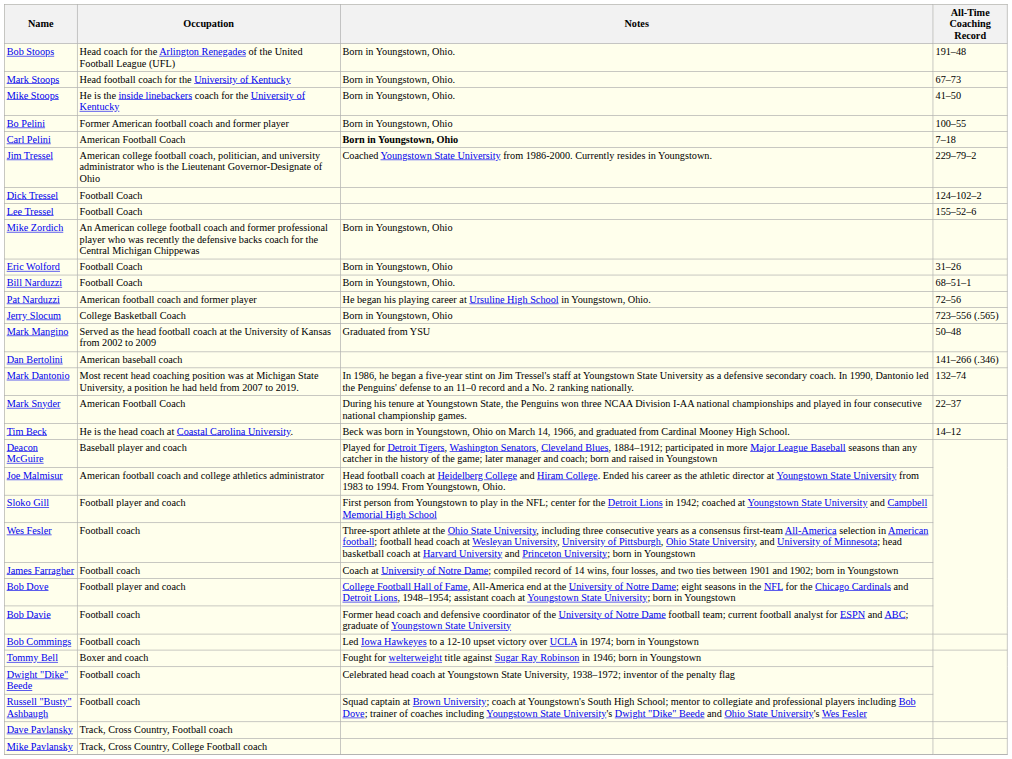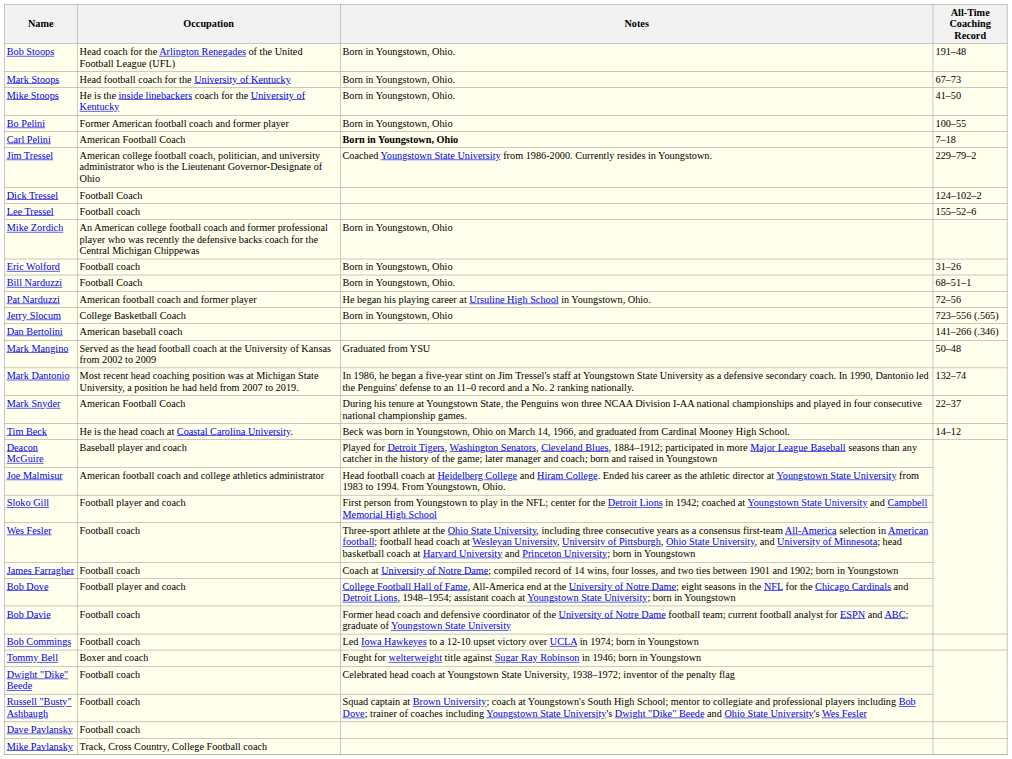 <table class="wikitable sortable" style="background:#ffffec;">
 <tr>
 <th scope=col>Name</th>
 <th scope=col>Occupation</th>
 <th scope=col>Notes</th>
 <th scope=col>All-Time Coaching Record</th>
 </tr>
 <tr style="vertical-align:top;">
 <td><a href='#'>Bob Stoops</a></td>
 <td>Head coach for the <a href='#'>Arlington Renegades</a> of the United Football League (UFL)</td>
 <td>Born in Youngstown, Ohio.</td>
 <td>191–48</td>
 </tr>
 <tr style="vertical-align:top;">
 <td><a href='#'>Mark Stoops</a></td>
 <td>Head football coach for the <a href='#'>University of Kentucky</a></td>
 <td>Born in Youngstown, Ohio.</td>
 <td>67–73</td>
 </tr>
 <tr style="vertical-align:top;">
 <td><a href='#'>Mike Stoops</a></td>
 <td>He is the <a href='#'>inside linebackers</a> coach for the <a href='#'>University of Kentucky</a></td>
 <td>Born in Youngstown, Ohio.</td>
 <td>41–50</td>
 </tr>
 <tr style="vertical-align:top;">
 <td><a href='#'>Bo Pelini</a></td>
 <td>Former American football coach and former player</td>
 <td>Born in Youngstown, Ohio</td>
 <td>100–55</td>
 </tr>
 <tr style="vertical-align:top;">
 <td><a href='#'>Carl Pelini</a></td>
 <td>American Football Coach</td>
 <td><strong>Born in Youngstown, Ohio</strong></td>
 <td>7–18</td>
 </tr>
 <tr style="vertical-align:top;">
 <td><a href='#'>Jim Tressel</a></td>
 <td>American college football coach, politician, and university administrator who is the Lieutenant Governor-Designate of Ohio</td>
 <td>Coached <a href='#'>Youngstown State University</a> from 1986-2000. Currently resides in Youngstown.</td>
 <td>229–79–2</td>
 </tr>
 <tr style="vertical-align:top;">
 <td><a href='#'>Dick Tressel</a></td>
 <td>Football Coach</td>
 <td></td>
 <td>124–102–2</td>
 </tr>
 <tr style="vertical-align:top;">
 <td><a href='#'>Lee Tressel</a></td>
-<td>Football Coach</td>
+<td>Football coach</td>
 <td></td>
 <td>155–52–6</td>
 </tr>
 <tr style="vertical-align:top;">
 <td><a href='#'>Mike Zordich</a></td>
 <td>An American college football coach and former professional player who was recently the defensive backs coach for the Central Michigan Chippewas</td>
 <td>Born in Youngstown, Ohio</td>
 <td></td>
 </tr>
 <tr style="vertical-align:top;">
 <td><a href='#'>Eric Wolford</a></td>
-<td>Football Coach</td>
+<td>Football coach</td>
 <td>Born in Youngstown, Ohio</td>
 <td>31–26</td>
 </tr>
 <tr style="vertical-align:top;">
 <td><a href='#'>Bill Narduzzi</a></td>
 <td>Football Coach</td>
 <td>Born in Youngstown, Ohio.</td>
 <td>68–51–1</td>
 </tr>
 <tr style="vertical-align:top;">
 <td><a href='#'>Pat Narduzzi</a></td>
 <td>American football coach and former player</td>
 <td>He began his playing career at <a href='#'>Ursuline High School</a> in Youngstown, Ohio.</td>
 <td>72–56</td>
 </tr>
 <tr style="vertical-align:top;">
 <td><a href='#'>Jerry Slocum</a></td>
 <td>College Basketball Coach</td>
 <td>Born in Youngstown, Ohio</td>
 <td>723–556 (.565)</td>
 </tr>
 <tr style="vertical-align:top;">
+<td><a href='#'>Dan Bertolini</a></td>
+<td>American baseball coach</td>
+<td></td>
+<td>141–266 (.346)</td>
+</tr>
+<tr style="vertical-align:top;">
 <td><a href='#'>Mark Mangino</a></td>
 <td>Served as the head football coach at the University of Kansas from 2002 to 2009</td>
 <td>Graduated from YSU</td>
 <td>50–48</td>
-</tr>
-<tr style="vertical-align:top;">
-<td><a href='#'>Dan Bertolini</a></td>
-<td>American baseball coach</td>
-<td></td>
-<td>141–266 (.346)</td>
 </tr>
 <tr style="vertical-align:top;">
 <td><a href='#'>Mark Dantonio</a></td>
 <td>Most recent head coaching position was at Michigan State University, a position he had held from 2007 to 2019.</td>
 <td>In 1986, he began a five-year stint on Jim Tressel's staff at Youngstown State University as a defensive secondary coach. In 1990, Dantonio led the Penguins' defense to an 11–0 record and a No. 2 ranking nationally.</td>
 <td>132–74</td>
 </tr>
 <tr style="vertical-align:top;">
 <td><a href='#'>Mark Snyder</a></td>
 <td>American Football Coach</td>
 <td>During his tenure at Youngstown State, the Penguins won three NCAA Division I-AA national championships and played in four consecutive national championship games.</td>
 <td>22–37</td>
 </tr>
 <tr style="vertical-align:top;">
 <td><a href='#'>Tim Beck</a></td>
 <td>He is the head coach at <a href='#'>Coastal Carolina University</a>.</td>
 <td>Beck was born in Youngstown, Ohio on March 14, 1966, and graduated from Cardinal Mooney High School.</td>
 <td>14–12</td>
 </tr>
 <tr style="vertical-align:top;">
 <td><a href='#'>Deacon McGuire</a></td>
 <td>Baseball player and coach</td>
 <td>Played for <a href='#'>Detroit Tigers</a>, <a href='#'>Washington Senators</a>, <a href='#'>Cleveland Blues</a>, 1884–1912; participated in more <a href='#'>Major League Baseball</a> seasons than any catcher in the history of the game; later manager and coach; born and raised in Youngstown</td>
 </tr>
 <tr style="vertical-align:top;">
 <td><a href='#'>Joe Malmisur</a></td>
 <td>American football coach and college athletics administrator</td>
 <td>Head football coach at <a href='#'>Heidelberg College</a> and <a href='#'>Hiram College</a>. Ended his career as the athletic director at <a href='#'>Youngstown State University</a> from 1983 to 1994. From Youngstown, Ohio.</td>
 </tr>
 <tr style="vertical-align:top;">
 <td><a href='#'>Sloko Gill</a></td>
 <td>Football player and coach</td>
 <td>First person from Youngstown to play in the NFL; center for the <a href='#'>Detroit Lions</a> in 1942; coached at <a href='#'>Youngstown State University</a> and <a href='#'>Campbell Memorial High School</a></td>
 </tr>
 <tr style="vertical-align:top;">
 <td><a href='#'>Wes Fesler</a></td>
 <td>Football coach</td>
 <td>Three-sport athlete at the <a href='#'>Ohio State University</a>, including three consecutive years as a consensus first-team <a href='#'>All-America</a> selection in <a href='#'>American football</a>; football head coach at <a href='#'>Wesleyan University</a>, <a href='#'>University of Pittsburgh</a>, <a href='#'>Ohio State University</a>, and <a href='#'>University of Minnesota</a>; head basketball coach at <a href='#'>Harvard University</a> and <a href='#'>Princeton University</a>; born in Youngstown</td>
 </tr>
 <tr style="vertical-align:top;">
 <td><a href='#'>James Farragher</a></td>
 <td>Football coach</td>
 <td>Coach at <a href='#'>University of Notre Dame</a>; compiled record of 14 wins, four losses, and two ties between 1901 and 1902; born in Youngstown</td>
 </tr>
 <tr style="vertical-align:top;">
 <td><a href='#'>Bob Dove</a></td>
 <td>Football player and coach</td>
 <td><a href='#'>College Football Hall of Fame</a>, All-America end at the <a href='#'>University of Notre Dame</a>; eight seasons in the <a href='#'>NFL</a> for the <a href='#'>Chicago Cardinals</a> and <a href='#'>Detroit Lions</a>, 1948–1954; assistant coach at <a href='#'>Youngstown State University</a>; born in Youngstown</td>
 </tr>
 <tr style="vertical-align:top;">
 <td><a href='#'>Bob Davie</a></td>
 <td>Football coach</td>
 <td>Former head coach and defensive coordinator of the <a href='#'>University of Notre Dame</a> football team; current football analyst for <a href='#'>ESPN</a> and <a href='#'>ABC</a>; graduate of <a href='#'>Youngstown State University</a></td>
 </tr>
 <tr style="vertical-align:top;">
 <td><a href='#'>Bob Commings</a></td>
 <td>Football coach</td>
 <td>Led <a href='#'>Iowa Hawkeyes</a> to a 12-10 upset victory over <a href='#'>UCLA</a> in 1974; born in Youngstown</td>
 <td></td>
 </tr>
 <tr style="vertical-align:top;">
 <td><a href='#'>Tommy Bell</a></td>
 <td>Boxer and coach</td>
 <td>Fought for <a href='#'>welterweight</a> title against <a href='#'>Sugar Ray Robinson</a> in 1946; born in Youngstown</td>
 </tr>
 <tr style="vertical-align:top;">
 <td><a href='#'>Dwight "Dike" Beede</a></td>
 <td>Football coach</td>
 <td>Celebrated head coach at Youngstown State University, 1938–1972; inventor of the penalty flag</td>
 </tr>
 <tr style="vertical-align:top;">
 <td><a href='#'>Russell "Busty" Ashbaugh</a></td>
 <td>Football coach</td>
 <td>Squad captain at <a href='#'>Brown University</a>; coach at Youngstown's South High School; mentor to collegiate and professional players including <a href='#'>Bob Dove</a>; trainer of coaches including <a href='#'>Youngstown State University</a>'s <a href='#'>Dwight "Dike" Beede</a> and <a href='#'>Ohio State University</a>'s <a href='#'>Wes Fesler</a></td>
 </tr>
 <tr style="vertical-align:top;">
 <td><a href='#'>Dave Pavlansky</a></td>
-<td>Track, Cross Country, Football coach</td>
+<td>Football coach</td>
 <td></td>
 <td></td>
 </tr>
 <tr style="vertical-align:top;">
 <td><a href='#'>Mike Pavlansky</a></td>
 <td>Track, Cross Country, College Football coach</td>
 <td></td>
 <td></td>
 </tr>
 <tr>
 </tr>
 </table>
